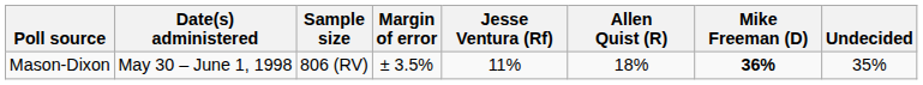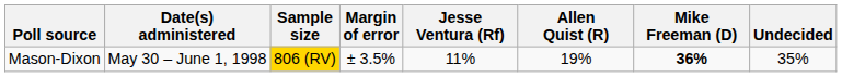 <table class="wikitable" style="font-size:90%;text-align:center;">
 <tr valign=bottom>
 <th>Poll source</th>
 <th>Date(s)<br>administered</th>
 <th>Sample<br>size</th>
 <th>Margin<br>of error</th>
 <th style="width:100px;">Jesse<br>Ventura (Rf)</th>
 <th style="width:100px;">Allen<br>Quist (R)</th>
 <th style="width:100px;">Mike<br>Freeman (D)</th>
 <th>Undecided</th>
 </tr>
 <tr>
 <td style="text-align:left;">Mason-Dixon</td>
 <td>May 30 – June 1, 1998</td>
-<td>806 (RV)</td>
+<td style="background: gold;">806 (RV)</td>
 <td>± 3.5%</td>
 <td>11%</td>
-<td>18%</td>
+<td>19%</td>
 <td><strong>36%</strong></td>
 <td>35%</td>
 </tr>
 </table>
